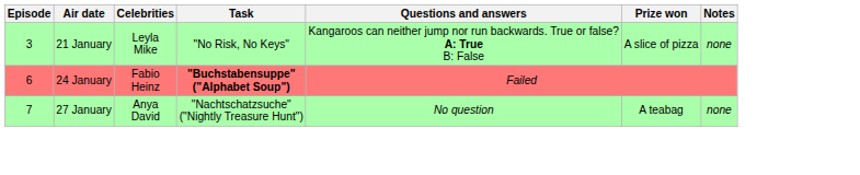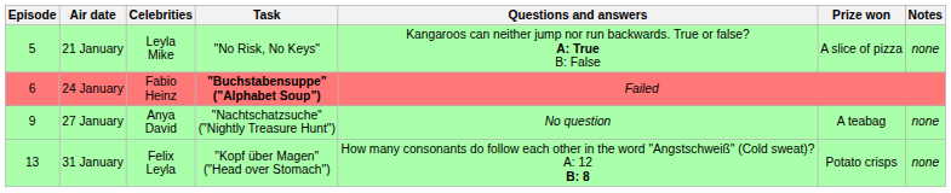 <table class=wikitable style="text-align:center">
 <tr>
 <th>Episode</th>
 <th>Air date</th>
 <th>Celebrities</th>
 <th>Task</th>
 <th>Questions and answers</th>
 <th>Prize won</th>
 <th>Notes</th>
 </tr>
 <tr style="background:#aaffaa;">
-<td>3</td>
+<td>5</td>
 <td>21 January</td>
 <td>Leyla<br>Mike</td>
 <td>"No Risk, No Keys"</td>
 <td>Kangaroos can neither jump nor run backwards. True or false?<br><strong>A: True</strong><br>B: False</td>
 <td>A slice of pizza</td>
 <td><em>none</em></td>
 </tr>
 <tr style="background:#ff7777;">
 <td>6</td>
 <td>24 January</td>
 <td>Fabio<br>Heinz</td>
 <td><strong>"Buchstabensuppe"<br>("Alphabet Soup")</strong></td>
 <td colspan=3><em>Failed</em></td>
 </tr>
 <tr style="background:#aaffaa;">
-<td>7</td>
+<td>9</td>
 <td>27 January</td>
 <td>Anya<br>David</td>
 <td>"Nachtschatzsuche"<br>("Nightly Treasure Hunt")</td>
 <td><em>No question</em></td>
 <td>A teabag</td>
 <td><em>none</em></td>
 </tr>
+<tr style="background:#aaffaa;">
+<td>13</td>
+<td>31 January</td>
+<td>Felix<br>Leyla</td>
+<td>"Kopf über Magen"<br>("Head over Stomach")</td>
+<td>How many consonants do follow each other in the word "Angstschweiß" (Cold sweat)?<br>A: 12<br><strong>B: 8</strong></td>
+<td>Potato crisps</td>
+<td><em>none</em></td>
+</tr>
 </table>
